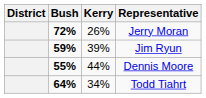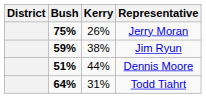 <table class="wikitable sortable">
 <tr>
 <th>District</th>
 <th>Bush</th>
 <th>Kerry</th>
 <th>Representative</th>
 </tr>
 <tr align=center>
 <th></th>
-<td><strong>72%</strong></td>
+<td><strong>75%</strong></td>
 <td>26%</td>
 <td><a href='#'>Jerry Moran</a></td>
 </tr>
 <tr align=center>
 <th></th>
 <td><strong>59%</strong></td>
-<td>39%</td>
+<td>38%</td>
 <td><a href='#'>Jim Ryun</a></td>
 </tr>
 <tr align=center>
 <th></th>
-<td><strong>55%</strong></td>
+<td><strong>51%</strong></td>
 <td>44%</td>
 <td><a href='#'>Dennis Moore</a></td>
 </tr>
 <tr align=center>
 <th></th>
 <td><strong>64%</strong></td>
-<td>34%</td>
+<td>31%</td>
 <td><a href='#'>Todd Tiahrt</a></td>
 </tr>
 </table>
